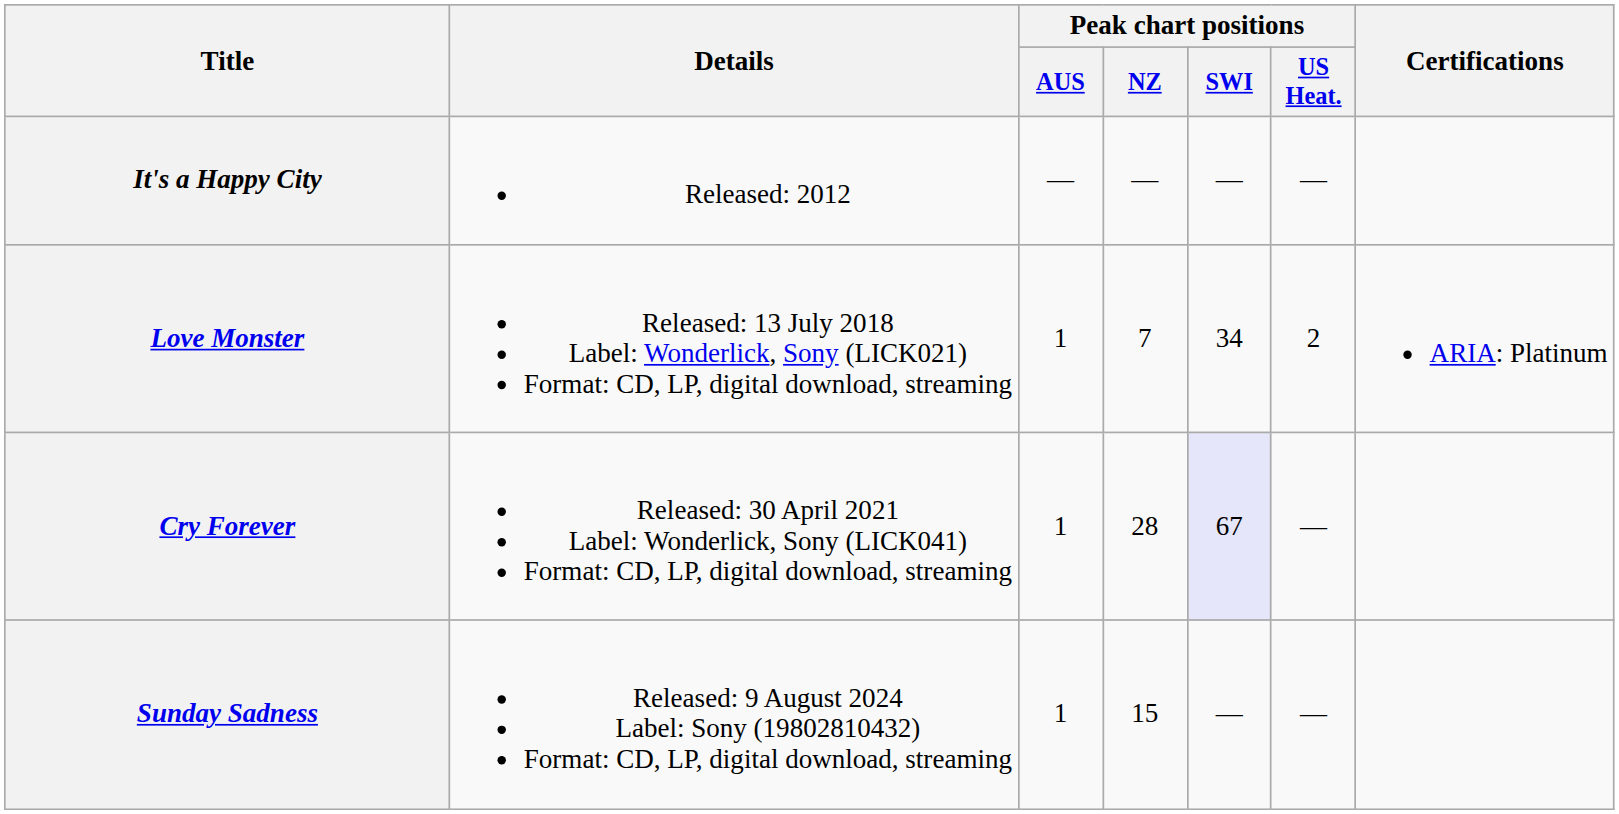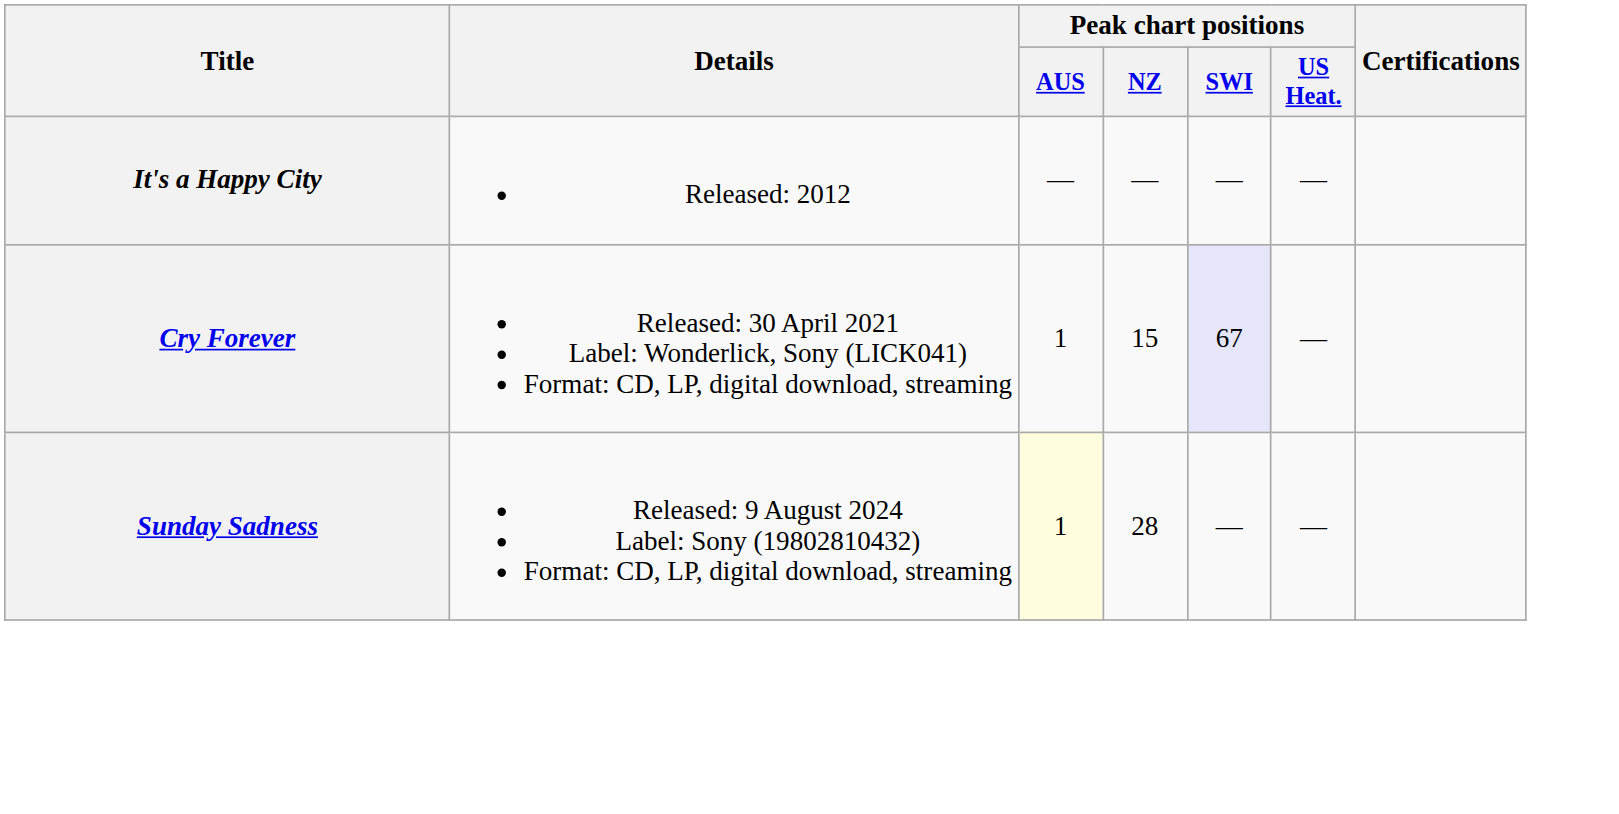 <table class="wikitable plainrowheaders" style="text-align:center;">
 <tr>
 <th scope="col" rowspan="2" style="width:16em;">Title</th>
 <th scope="col" rowspan="2">Details</th>
 <th scope="col" colspan="4">Peak chart positions</th>
 <th scope="col" rowspan="2">Certifications</th>
 </tr>
 <tr>
 <th scope="col" style="width:3em;font-size:90%;"><a href='#'>AUS</a><br></th>
 <th scope="col" style="width:3em;font-size:90%;"><a href='#'>NZ</a><br></th>
 <th scope="col" style="width:3em;font-size:90%;"><a href='#'>SWI</a><br></th>
 <th scope="col" style="width:3em;font-size:90%;"><a href='#'>US<br>Heat.</a><br></th>
 </tr>
 <tr>
 <th scope="row"><em>It's a Happy City</em><br></th>
 <td><br><ul><li>Released: 2012</li></ul></td>
 <td>—</td>
 <td>—</td>
 <td>—</td>
 <td>—</td>
 <td></td>
 </tr>
 <tr>
-<th scope="row"><em><a href='#'>Love Monster</a></em></th>
-<td><br><ul><li>Released: 13 July 2018</li><li>Label: <a href='#'>Wonderlick</a>, <a href='#'>Sony</a> (LICK021)</li><li>Format: CD, LP, digital download, streaming</li></ul></td>
-<td>1</td>
-<td>7</td>
-<td>34</td>
-<td>2</td>
-<td><br><ul><li><a href='#'>ARIA</a>: Platinum</li></ul></td>
-</tr>
-<tr>
 <th scope="row"><em><a href='#'>Cry Forever</a></em></th>
 <td><br><ul><li>Released: 30 April 2021</li><li>Label: Wonderlick, Sony (LICK041)</li><li>Format: CD, LP, digital download, streaming</li></ul></td>
 <td>1</td>
-<td>28<br></td>
+<td>15</td>
 <td style="background: lavender;">67</td>
 <td>—</td>
 <td></td>
 </tr>
 <tr>
 <th scope="row"><em><a href='#'>Sunday Sadness</a></em></th>
 <td><br><ul><li>Released: 9 August 2024</li><li>Label: Sony (19802810432)</li><li>Format: CD, LP, digital download, streaming</li></ul></td>
-<td>1<br></td>
-<td>15</td>
+<td style="background: lightyellow;">1<br></td>
+<td>28<br></td>
 <td>—</td>
 <td>—</td>
 <td></td>
 </tr>
 </table>
